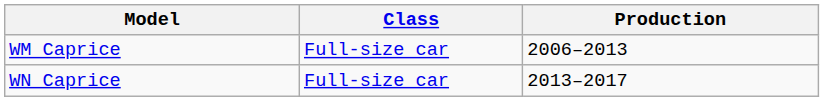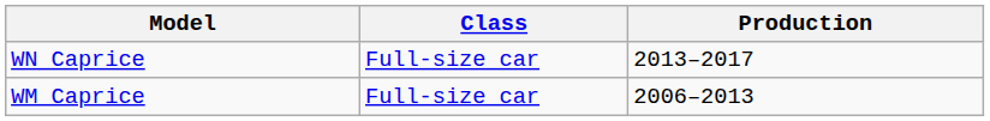 <table class="wikitable">
 <tr>
 <th style="width:200px;">Model</th>
 <th style="width:150px;"><a href='#'>Class</a></th>
 <th style="width:200px;">Production</th>
 </tr>
 <tr>
+<td valign="top"><a href='#'>WN Caprice</a></td>
+<td valign="top"><a href='#'>Full-size car</a></td>
+<td valign="top">2013–2017</td>
+</tr>
+<tr>
 <td valign="top"><a href='#'>WM Caprice</a></td>
 <td valign="top"><a href='#'>Full-size car</a></td>
 <td valign="top">2006–2013</td>
 </tr>
-<tr>
-<td valign="top"><a href='#'>WN Caprice</a></td>
-<td valign="top"><a href='#'>Full-size car</a></td>
-<td valign="top">2013–2017</td>
-</tr>
 </table>
